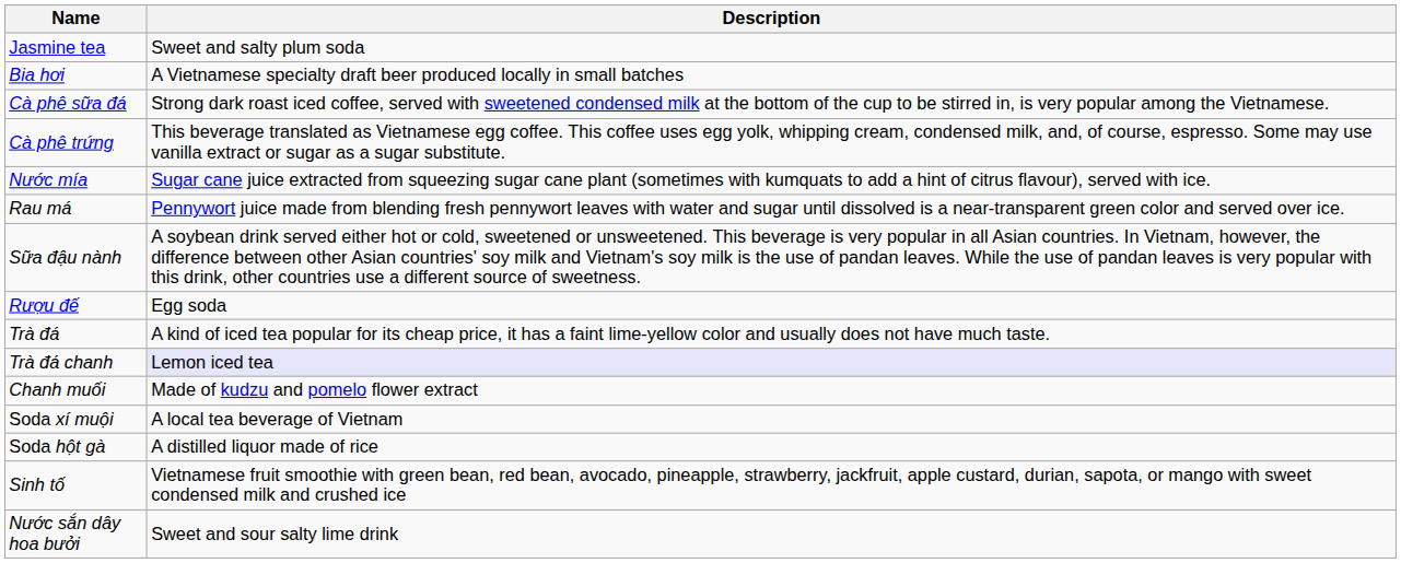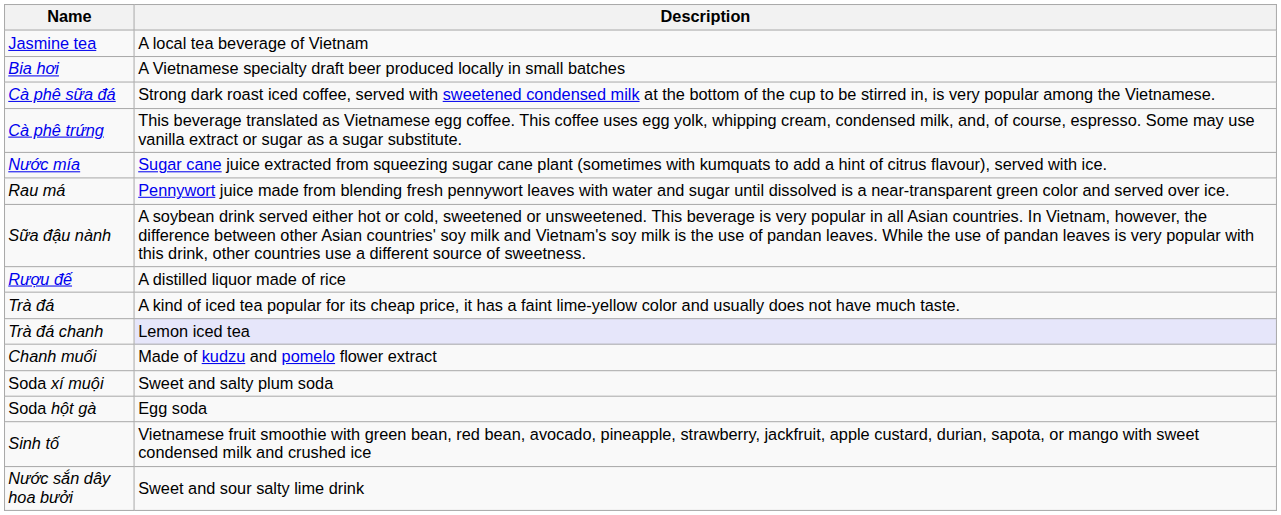 <table class="wikitable">
 <tr>
 <th scope="col" style="width:120px;">Name</th>
 <th>Description</th>
 </tr>
 <tr>
 <td><a href='#'>Jasmine tea</a></td>
-<td>Sweet and salty plum soda</td>
+<td>A local tea beverage of Vietnam</td>
 </tr>
 <tr>
 <td><em><a href='#'>Bia hơi</a></em></td>
 <td>A Vietnamese specialty draft beer produced locally in small batches</td>
 </tr>
 <tr>
 <td><em><a href='#'>Cà phê sữa đá</a></em></td>
 <td>Strong dark roast iced coffee, served with <a href='#'>sweetened condensed milk</a> at the bottom of the cup to be stirred in, is very popular among the Vietnamese.</td>
 </tr>
 <tr>
 <td><em><a href='#'>Cà phê trứng</a></em></td>
 <td>This beverage translated as Vietnamese egg coffee. This coffee uses egg yolk, whipping cream, condensed milk, and, of course, espresso. Some may use vanilla extract or sugar as a sugar substitute.</td>
 </tr>
 <tr>
 <td><a href='#'><em>Nước mía</em></a></td>
 <td><a href='#'>Sugar cane</a> juice extracted from squeezing sugar cane plant (sometimes with kumquats to add a hint of citrus flavour), served with ice.</td>
 </tr>
 <tr>
 <td><em>Rau má</em></td>
 <td><a href='#'>Pennywort</a> juice made from blending fresh pennywort leaves with water and sugar until dissolved is a near-transparent green color and served over ice.</td>
 </tr>
 <tr>
 <td><em>Sữa đậu nành </em></td>
 <td>A soybean drink served either hot or cold, sweetened or unsweetened. This beverage is very popular in all Asian countries. In Vietnam, however, the difference between other Asian countries' soy milk and Vietnam's soy milk is the use of pandan leaves. While the use of pandan leaves is very popular with this drink, other countries use a different source of sweetness.</td>
 </tr>
 <tr>
 <td><em><a href='#'>Rượu đế</a></em></td>
-<td>Egg soda</td>
+<td>A distilled liquor made of rice</td>
 </tr>
 <tr>
 <td><em>Trà đá</em></td>
 <td>A kind of iced tea popular for its cheap price, it has a faint lime-yellow color and usually does not have much taste.</td>
 </tr>
 <tr>
 <td><em>Trà đá chanh</em></td>
 <td style="background: lavender;">Lemon iced tea</td>
 </tr>
 <tr>
 <td><em>Chanh muối</em></td>
 <td>Made of <a href='#'>kudzu</a> and <a href='#'>pomelo</a> flower extract</td>
 </tr>
 <tr>
 <td>Soda<em> xí muội</em></td>
-<td>A local tea beverage of Vietnam</td>
+<td>Sweet and salty plum soda</td>
 </tr>
 <tr>
 <td>Soda <em>hột gà</em></td>
-<td>A distilled liquor made of rice</td>
+<td>Egg soda</td>
 </tr>
 <tr>
 <td><em>Sinh tố</em></td>
 <td>Vietnamese fruit smoothie with green bean, red bean, avocado, pineapple, strawberry, jackfruit, apple custard, durian, sapota, or mango with sweet condensed milk and crushed ice</td>
 </tr>
 <tr>
 <td><em>Nước sắn dây hoa bưởi</em></td>
 <td>Sweet and sour salty lime drink</td>
 </tr>
 </table>
